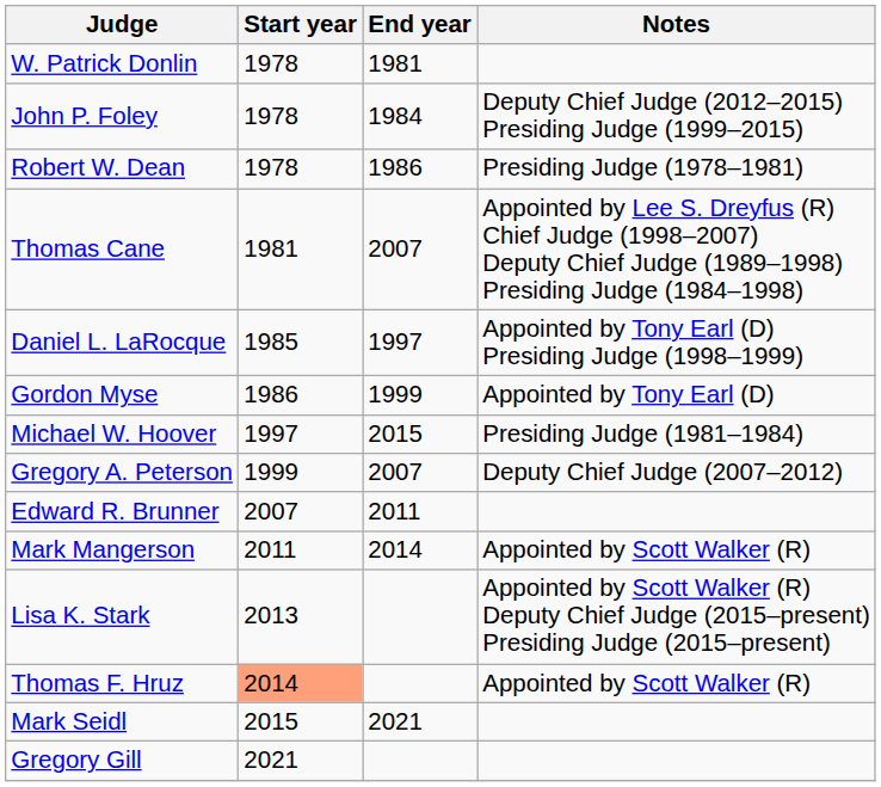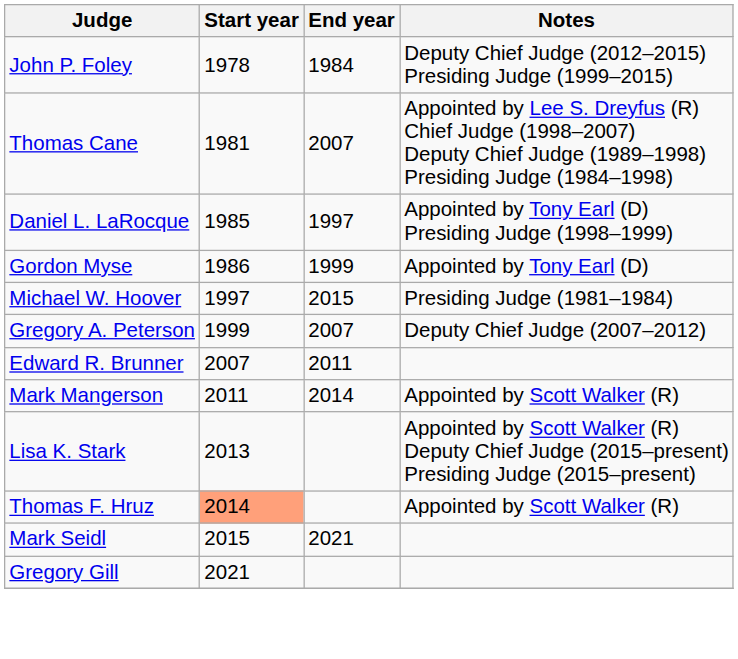 <table class="wikitable">
 <tr>
 <th>Judge</th>
 <th>Start year</th>
 <th>End year</th>
 <th>Notes</th>
 </tr>
 <tr>
-<td><a href='#'>W. Patrick Donlin</a></td>
-<td>1978</td>
-<td>1981</td>
-<td></td>
-</tr>
-<tr>
 <td><a href='#'>John P. Foley</a></td>
 <td>1978</td>
 <td>1984</td>
 <td>Deputy Chief Judge (2012–2015)<br>Presiding Judge (1999–2015)</td>
-</tr>
-<tr>
-<td><a href='#'>Robert W. Dean</a></td>
-<td>1978</td>
-<td>1986</td>
-<td>Presiding Judge (1978–1981)</td>
 </tr>
 <tr>
 <td><a href='#'>Thomas Cane</a></td>
 <td>1981</td>
 <td>2007</td>
 <td>Appointed by <a href='#'>Lee S. Dreyfus</a> (R)<br>Chief Judge (1998–2007)<br>Deputy Chief Judge (1989–1998)<br>Presiding Judge (1984–1998)</td>
 </tr>
 <tr>
 <td><a href='#'>Daniel L. LaRocque</a></td>
 <td>1985</td>
 <td>1997</td>
 <td>Appointed by <a href='#'>Tony Earl</a> (D)<br>Presiding Judge (1998–1999)</td>
 </tr>
 <tr>
 <td><a href='#'>Gordon Myse</a></td>
 <td>1986</td>
 <td>1999</td>
 <td>Appointed by <a href='#'>Tony Earl</a> (D)</td>
 </tr>
 <tr>
 <td><a href='#'>Michael W. Hoover</a></td>
 <td>1997</td>
 <td>2015</td>
 <td>Presiding Judge (1981–1984)</td>
 </tr>
 <tr>
 <td><a href='#'>Gregory A. Peterson</a></td>
 <td>1999</td>
 <td>2007</td>
 <td>Deputy Chief Judge (2007–2012)</td>
 </tr>
 <tr>
 <td><a href='#'>Edward R. Brunner</a></td>
 <td>2007</td>
 <td>2011</td>
 <td></td>
 </tr>
 <tr>
 <td><a href='#'>Mark Mangerson</a></td>
 <td>2011</td>
 <td>2014</td>
 <td>Appointed by <a href='#'>Scott Walker</a> (R)</td>
 </tr>
 <tr>
 <td><a href='#'>Lisa K. Stark</a></td>
 <td>2013</td>
 <td></td>
 <td>Appointed by <a href='#'>Scott Walker</a> (R)<br>Deputy Chief Judge (2015–present)<br>Presiding Judge (2015–present)</td>
 </tr>
 <tr>
 <td><a href='#'>Thomas F. Hruz</a></td>
 <td style="background: lightsalmon;">2014</td>
 <td></td>
 <td>Appointed by <a href='#'>Scott Walker</a> (R)</td>
 </tr>
 <tr>
 <td><a href='#'>Mark Seidl</a></td>
 <td>2015</td>
 <td>2021</td>
 <td></td>
 </tr>
 <tr>
 <td><a href='#'>Gregory Gill</a></td>
 <td>2021</td>
 <td></td>
 <td></td>
 </tr>
 <tr>
 </tr>
 </table>
